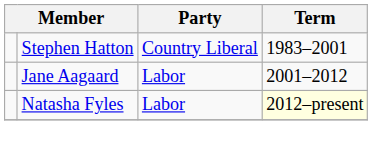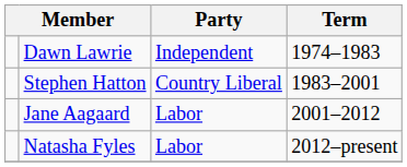 <table class="wikitable">
 <tr>
 <th colspan=2>Member</th>
 <th>Party</th>
 <th>Term</th>
+</tr>
+<tr>
+<td> </td>
+<td><a href='#'>Dawn Lawrie</a></td>
+<td><a href='#'>Independent</a></td>
+<td>1974–1983</td>
 </tr>
 <tr>
 <td> </td>
 <td><a href='#'>Stephen Hatton</a></td>
 <td><a href='#'>Country Liberal</a></td>
 <td>1983–2001</td>
 </tr>
 <tr>
 <td> </td>
 <td><a href='#'>Jane Aagaard</a></td>
 <td><a href='#'>Labor</a></td>
 <td>2001–2012</td>
 </tr>
 <tr>
 <td> </td>
 <td><a href='#'>Natasha Fyles</a></td>
 <td><a href='#'>Labor</a></td>
-<td style="background: lightyellow;">2012–present</td>
+<td>2012–present</td>
 </tr>
 <tr>
 </tr>
 </table>
